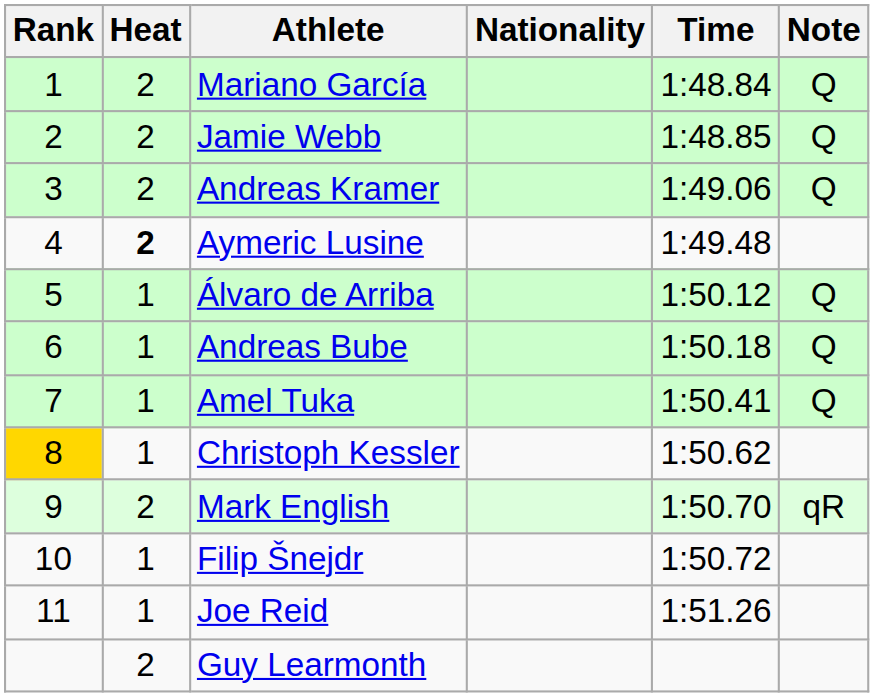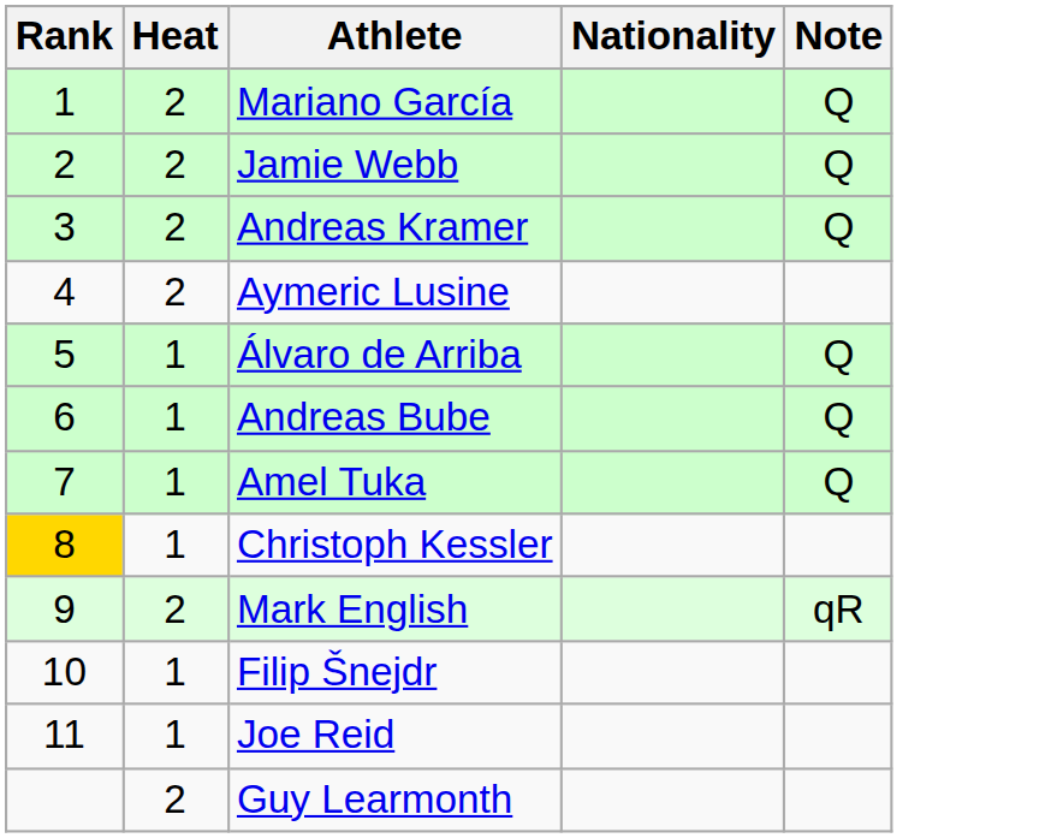 <table class="wikitable sortable" style="text-align:center">
 <tr>
 <th>Rank</th>
 <th>Heat</th>
 <th>Athlete</th>
 <th>Nationality</th>
-<th>Time</th>
 <th>Note</th>
 </tr>
 <tr bgcolor=ccffcc>
 <td>1</td>
 <td>2</td>
 <td align=left><a href='#'>Mariano García</a></td>
 <td align=left></td>
-<td>1:48.84</td>
 <td>Q</td>
 </tr>
 <tr bgcolor=ccffcc>
 <td>2</td>
 <td>2</td>
 <td align=left><a href='#'>Jamie Webb</a></td>
 <td align=left></td>
-<td>1:48.85</td>
 <td>Q</td>
 </tr>
 <tr bgcolor=ccffcc>
 <td>3</td>
 <td>2</td>
 <td align=left><a href='#'>Andreas Kramer</a></td>
 <td align=left></td>
-<td>1:49.06</td>
 <td>Q</td>
 </tr>
 <tr>
 <td>4</td>
-<td><strong>2</strong></td>
+<td>2</td>
 <td align=left><a href='#'>Aymeric Lusine</a></td>
 <td align=left></td>
-<td>1:49.48</td>
 <td></td>
 </tr>
 <tr bgcolor=ccffcc>
 <td>5</td>
 <td>1</td>
 <td align=left><a href='#'>Álvaro de Arriba</a></td>
 <td align=left></td>
-<td>1:50.12</td>
 <td>Q</td>
 </tr>
 <tr bgcolor=ccffcc>
 <td>6</td>
 <td>1</td>
 <td align=left><a href='#'>Andreas Bube</a></td>
 <td align=left></td>
-<td>1:50.18</td>
 <td>Q</td>
 </tr>
 <tr bgcolor=ccffcc>
 <td>7</td>
 <td>1</td>
 <td align=left><a href='#'>Amel Tuka</a></td>
 <td align=left></td>
-<td>1:50.41</td>
 <td>Q</td>
 </tr>
 <tr>
 <td style="background: gold;">8</td>
 <td>1</td>
 <td align=left><a href='#'>Christoph Kessler</a></td>
 <td align=left></td>
-<td>1:50.62</td>
 <td></td>
 </tr>
 <tr bgcolor=ddffdd>
 <td>9</td>
 <td>2</td>
 <td align=left><a href='#'>Mark English</a></td>
 <td align=left></td>
-<td>1:50.70</td>
 <td>qR</td>
 </tr>
 <tr>
 <td>10</td>
 <td>1</td>
 <td align=left><a href='#'>Filip Šnejdr</a></td>
 <td align=left></td>
-<td>1:50.72</td>
 <td></td>
 </tr>
 <tr>
 <td>11</td>
 <td>1</td>
 <td align=left><a href='#'>Joe Reid</a></td>
 <td align=left></td>
-<td>1:51.26</td>
 <td></td>
 </tr>
 <tr>
 <td></td>
 <td>2</td>
 <td align=left><a href='#'>Guy Learmonth</a></td>
 <td align=left></td>
 <td></td>
-<td></td>
 </tr>
 </table>
